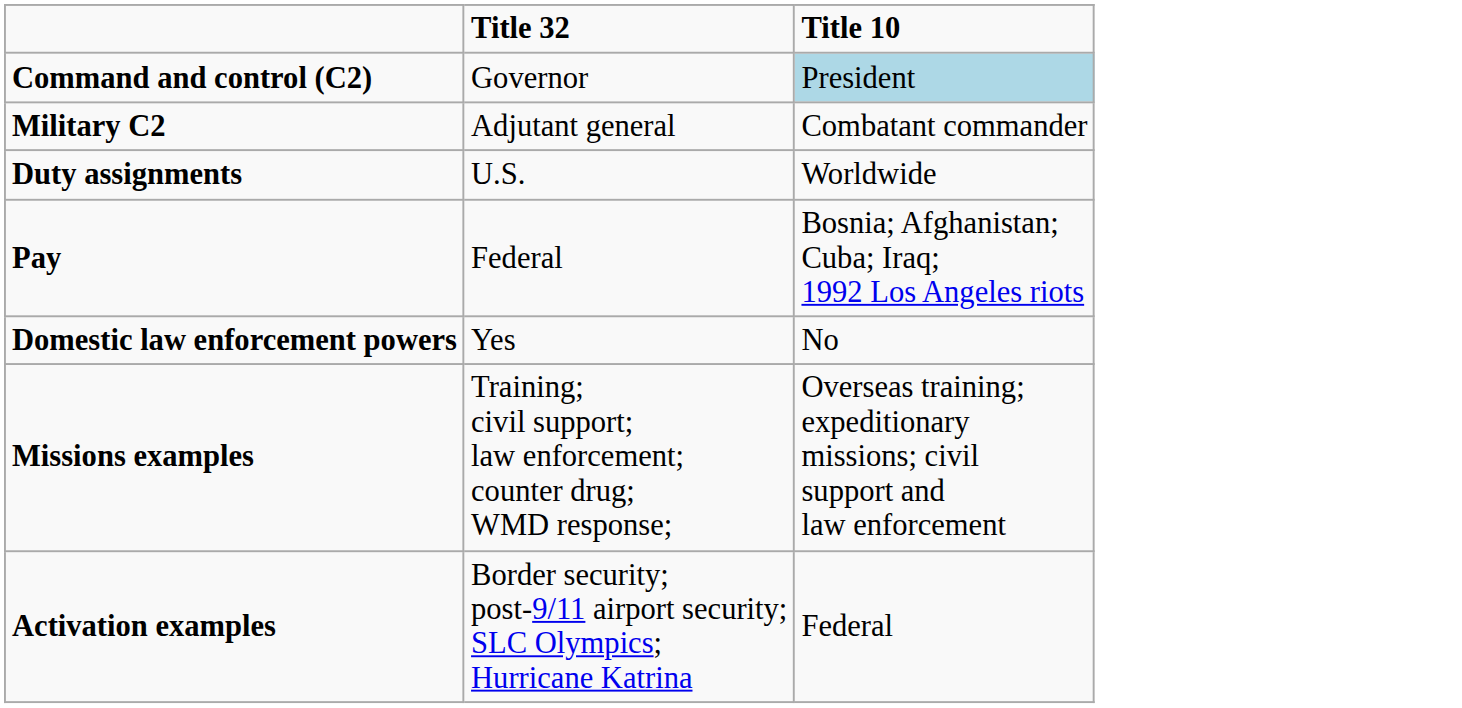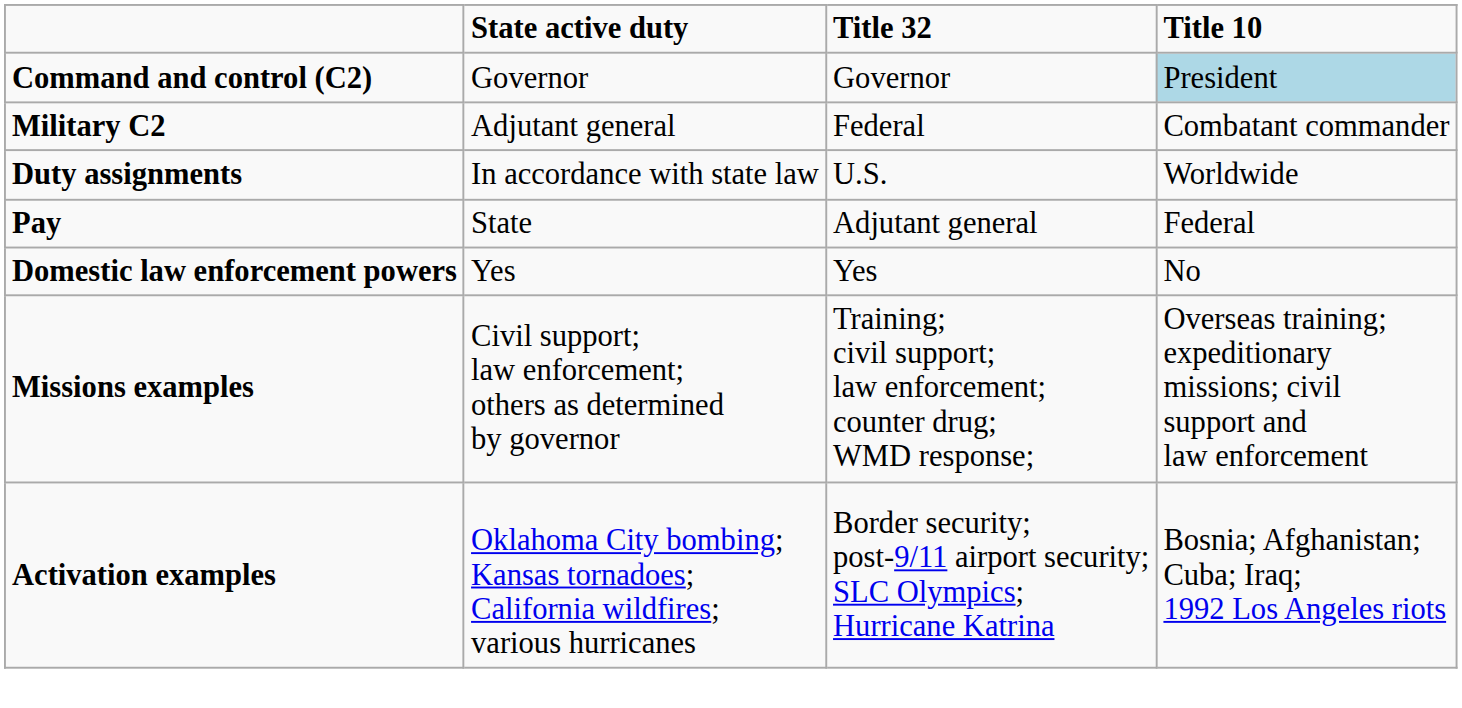 <table class="wikitable">
 <tr>
 <td></td>
+<td><strong>State active duty</strong></td>
 <td><strong>Title 32</strong></td>
 <td><strong>Title 10</strong></td>
 </tr>
 <tr>
 <td><strong>Command and control (C2)</strong></td>
 <td>Governor</td>
+<td>Governor</td>
 <td style="background: lightblue;">President</td>
 </tr>
 <tr>
 <td><strong>Military C2</strong></td>
 <td>Adjutant general</td>
+<td>Federal</td>
 <td>Combatant commander</td>
 </tr>
 <tr>
 <td><strong>Duty assignments</strong></td>
+<td>In accordance with state law</td>
 <td>U.S.</td>
 <td>Worldwide</td>
 </tr>
 <tr>
 <td><strong>Pay</strong></td>
+<td>State</td>
+<td>Adjutant general</td>
 <td>Federal</td>
-<td>Bosnia; Afghanistan;<br>Cuba; Iraq;<br><a href='#'>1992 Los Angeles riots</a></td>
 </tr>
 <tr>
 <td><strong>Domestic law enforcement powers</strong></td>
+<td>Yes</td>
 <td>Yes</td>
 <td>No</td>
 </tr>
 <tr>
 <td><strong>Missions examples</strong></td>
+<td>Civil support;<br>law enforcement;<br>others as determined<br>by governor</td>
 <td>Training;<br>civil support;<br>law enforcement;<br>counter drug;<br>WMD response;</td>
 <td>Overseas training;<br>expeditionary<br>missions; civil<br>support and<br>law enforcement</td>
 </tr>
 <tr>
 <td><strong>Activation examples</strong></td>
+<td><br><a href='#'>Oklahoma City bombing</a>;<br><a href='#'>Kansas tornadoes</a>;<br><a href='#'>California wildfires</a>;<br>various hurricanes</td>
 <td>Border security;<br>post-<a href='#'>9/11</a> airport security;<br><a href='#'>SLC Olympics</a>;<br><a href='#'>Hurricane Katrina</a></td>
-<td>Federal</td>
+<td>Bosnia; Afghanistan;<br>Cuba; Iraq;<br><a href='#'>1992 Los Angeles riots</a></td>
 </tr>
 </table>
